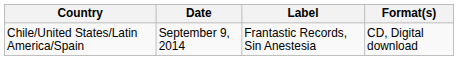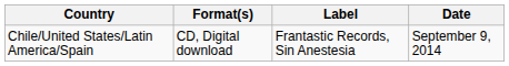 <table class="wikitable">
 <tr>
 <th>Country</th>
+<th>Format(s)</th>
+<th>Label</th>
 <th>Date</th>
-<th>Label</th>
-<th>Format(s)</th>
 </tr>
 <tr>
 <td>Chile/United States/Latin America/Spain</td>
+<td rowspan="1">CD, Digital download</td>
+<td rowspan="1">Frantastic Records, Sin Anestesia</td>
 <td rowspan="1">September 9, 2014</td>
-<td rowspan="1">Frantastic Records, Sin Anestesia</td>
-<td rowspan="1">CD, Digital download</td>
 </tr>
 </table>
